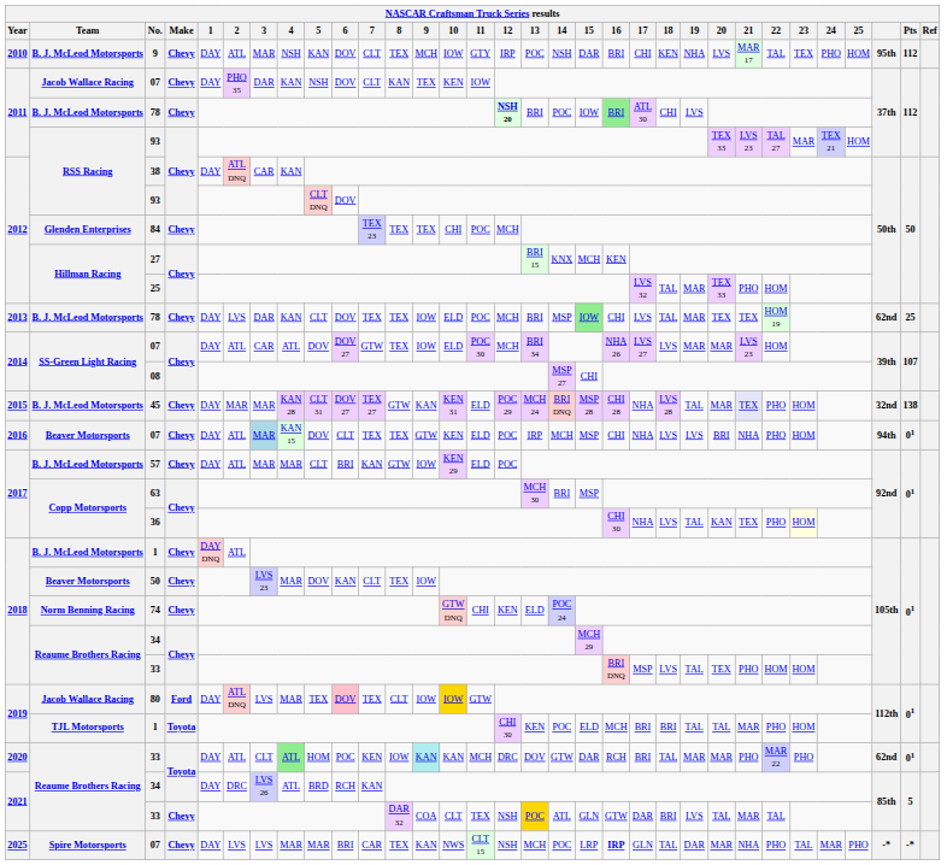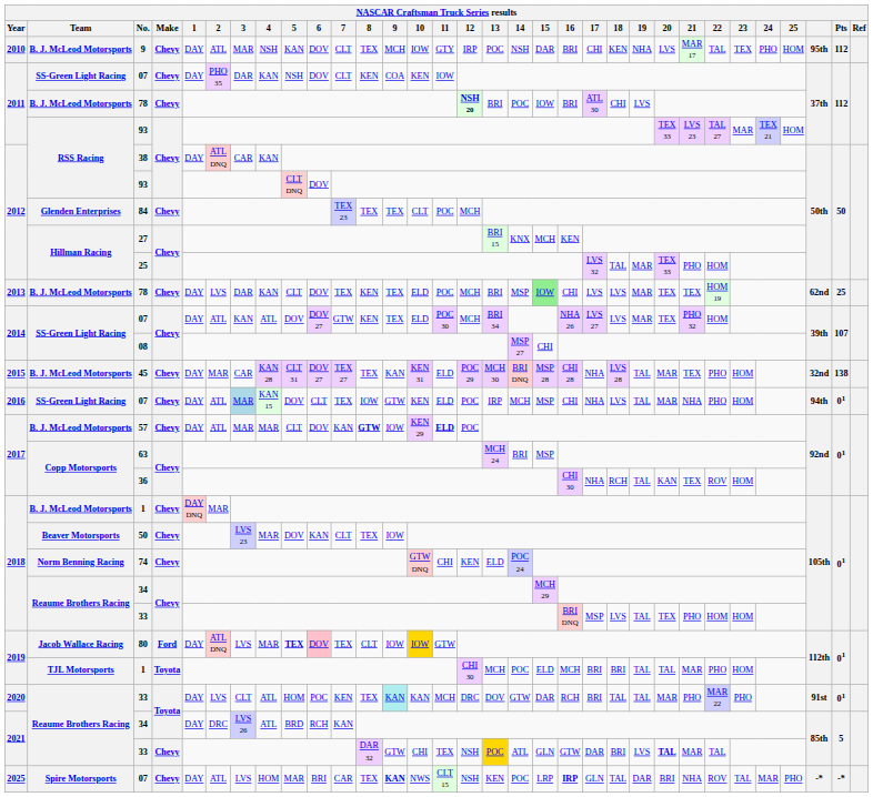 <table class="wikitable" style="text-align:center; font-size:75%">
 <tr>
 <th colspan=32><a href='#'>NASCAR Craftsman Truck Series</a> results</th>
 </tr>
 <tr>
 <th>Year</th>
 <th>Team</th>
 <th>No.</th>
 <th>Make</th>
 <th>1</th>
 <th>2</th>
 <th>3</th>
 <th>4</th>
 <th>5</th>
 <th>6</th>
 <th>7</th>
 <th>8</th>
 <th>9</th>
 <th>10</th>
 <th>11</th>
 <th>12</th>
 <th>13</th>
 <th>14</th>
 <th>15</th>
 <th>16</th>
 <th>17</th>
 <th>18</th>
 <th>19</th>
 <th>20</th>
 <th>21</th>
 <th>22</th>
 <th>23</th>
 <th>24</th>
 <th>25</th>
 <th></th>
 <th>Pts</th>
 <th>Ref</th>
 </tr>
 <tr>
 <th><a href='#'>2010</a></th>
 <th><a href='#'>B. J. McLeod Motorsports</a></th>
 <th>9</th>
 <th><a href='#'>Chevy</a></th>
 <td><a href='#'>DAY</a></td>
 <td><a href='#'>ATL</a></td>
 <td><a href='#'>MAR</a></td>
 <td><a href='#'>NSH</a></td>
 <td><a href='#'>KAN</a></td>
 <td><a href='#'>DOV</a></td>
 <td><a href='#'>CLT</a></td>
 <td><a href='#'>TEX</a></td>
 <td><a href='#'>MCH</a></td>
 <td><a href='#'>IOW</a></td>
 <td><a href='#'>GTY</a></td>
 <td><a href='#'>IRP</a></td>
 <td><a href='#'>POC</a></td>
 <td><a href='#'>NSH</a></td>
 <td><a href='#'>DAR</a></td>
 <td><a href='#'>BRI</a></td>
 <td><a href='#'>CHI</a></td>
 <td><a href='#'>KEN</a></td>
 <td><a href='#'>NHA</a></td>
 <td><a href='#'>LVS</a></td>
 <td style="background:#DFFFDF;"><a href='#'>MAR</a><br><small>17</small></td>
 <td><a href='#'>TAL</a></td>
 <td><a href='#'>TEX</a></td>
 <td><a href='#'>PHO</a></td>
 <td><a href='#'>HOM</a></td>
 <th>95th</th>
 <th>112</th>
 <th></th>
 </tr>
 <tr>
 <th rowspan=3><a href='#'>2011</a></th>
-<th><a href='#'>Jacob Wallace Racing</a></th>
+<th><a href='#'>SS-Green Light Racing</a></th>
 <th>07</th>
 <th><a href='#'>Chevy</a></th>
 <td><a href='#'>DAY</a></td>
 <td style="background:#EFCFFF;"><a href='#'>PHO</a><br><small>35</small></td>
 <td><a href='#'>DAR</a></td>
 <td><a href='#'>KAN</a></td>
 <td><a href='#'>NSH</a></td>
 <td><a href='#'>DOV</a></td>
 <td><a href='#'>CLT</a></td>
-<td><a href='#'>KAN</a></td>
-<td><a href='#'>TEX</a></td>
+<td><a href='#'>KEN</a></td>
+<td><a href='#'>COA</a></td>
 <td><a href='#'>KEN</a></td>
 <td><a href='#'>IOW</a></td>
 <td colspan=14></td>
 <th rowspan=3>37th</th>
 <th rowspan=3>112</th>
 <th rowspan=3></th>
 </tr>
 <tr>
 <th><a href='#'>B. J. McLeod Motorsports</a></th>
 <th>78</th>
 <th><a href='#'>Chevy</a></th>
 <td colspan=11></td>
 <td style="background:#DFFFDF;"><strong><a href='#'>NSH</a><br><small>20</small></strong></td>
 <td><a href='#'>BRI</a></td>
 <td><a href='#'>POC</a></td>
 <td><a href='#'>IOW</a></td>
-<td style="background: lightgreen;"><a href='#'>BRI</a></td>
+<td><a href='#'>BRI</a></td>
 <td style="background:#EFCFFF;"><a href='#'>ATL</a><br><small>30</small></td>
 <td><a href='#'>CHI</a></td>
 <td><a href='#'>LVS</a></td>
 <td colspan=6></td>
 </tr>
 <tr>
 <th rowspan=3><a href='#'>RSS Racing</a></th>
 <th>93</th>
 <th rowspan=3><a href='#'>Chevy</a></th>
 <td colspan=19></td>
 <td style="background:#EFCFFF;"><a href='#'>TEX</a><br><small>33</small></td>
 <td style="background:#EFCFFF;"><a href='#'>LVS</a><br><small>23</small></td>
 <td style="background:#EFCFFF;"><a href='#'>TAL</a><br><small>27</small></td>
 <td><a href='#'>MAR</a></td>
 <td style="background:#CFCFFF;"><a href='#'>TEX</a><br><small>21</small></td>
 <td><a href='#'>HOM</a></td>
 </tr>
 <tr>
 <th rowspan=5><a href='#'>2012</a></th>
 <th>38</th>
 <td><a href='#'>DAY</a></td>
 <td style="background:#FFCFCF;"><a href='#'>ATL</a><br><small>DNQ</small></td>
 <td><a href='#'>CAR</a></td>
 <td><a href='#'>KAN</a></td>
 <td colspan=21></td>
 <th rowspan=5>50th</th>
 <th rowspan=5>50</th>
 <th rowspan=5></th>
 </tr>
 <tr>
 <th>93</th>
 <td colspan=4></td>
 <td style="background:#FFCFCF;"><a href='#'>CLT</a><br><small>DNQ</small></td>
 <td><a href='#'>DOV</a></td>
 <td colspan=19></td>
 </tr>
 <tr>
 <th><a href='#'>Glenden Enterprises</a></th>
 <th>84</th>
 <th><a href='#'>Chevy</a></th>
 <td colspan=6></td>
 <td style="background:#CFCFFF;"><a href='#'>TEX</a><br><small>23</small></td>
 <td><a href='#'>TEX</a></td>
 <td><a href='#'>TEX</a></td>
-<td><a href='#'>CHI</a></td>
+<td><a href='#'>CLT</a></td>
 <td><a href='#'>POC</a></td>
 <td><a href='#'>MCH</a></td>
 <td colspan=13></td>
 </tr>
 <tr>
 <th rowspan=2><a href='#'>Hillman Racing</a></th>
 <th>27</th>
 <th rowspan=2><a href='#'>Chevy</a></th>
 <td colspan=12></td>
 <td style="background:#DFFFDF;"><a href='#'>BRI</a><br><small>15</small></td>
 <td><a href='#'>KNX</a></td>
 <td><a href='#'>MCH</a></td>
 <td><a href='#'>KEN</a></td>
 <td colspan=9></td>
 </tr>
 <tr>
 <th>25</th>
 <td colspan=16></td>
 <td style="background:#EFCFFF;"><a href='#'>LVS</a><br><small>32</small></td>
 <td><a href='#'>TAL</a></td>
 <td><a href='#'>MAR</a></td>
 <td style="background:#EFCFFF;"><a href='#'>TEX</a><br><small>33</small></td>
 <td><a href='#'>PHO</a></td>
 <td><a href='#'>HOM</a></td>
 <td colspan=3></td>
 </tr>
 <tr>
 <th><a href='#'>2013</a></th>
 <th><a href='#'>B. J. McLeod Motorsports</a></th>
 <th>78</th>
 <th><a href='#'>Chevy</a></th>
 <td><a href='#'>DAY</a></td>
 <td><a href='#'>LVS</a></td>
 <td><a href='#'>DAR</a></td>
 <td><a href='#'>KAN</a></td>
 <td><a href='#'>CLT</a></td>
 <td><a href='#'>DOV</a></td>
 <td><a href='#'>TEX</a></td>
+<td><a href='#'>KEN</a></td>
 <td><a href='#'>TEX</a></td>
-<td><a href='#'>IOW</a></td>
 <td><a href='#'>ELD</a></td>
 <td><a href='#'>POC</a></td>
 <td><a href='#'>MCH</a></td>
 <td><a href='#'>BRI</a></td>
 <td><a href='#'>MSP</a></td>
 <td style="background: lightgreen;"><a href='#'>IOW</a></td>
 <td><a href='#'>CHI</a></td>
 <td><a href='#'>LVS</a></td>
-<td><a href='#'>TAL</a></td>
+<td><a href='#'>LVS</a></td>
 <td><a href='#'>MAR</a></td>
 <td><a href='#'>TEX</a></td>
 <td><a href='#'>TEX</a></td>
 <td style="background:#DFFFDF;"><a href='#'>HOM</a><br><small>19</small></td>
 <td colspan=3></td>
 <th>62nd</th>
 <th>25</th>
 <th></th>
 </tr>
 <tr>
 <th rowspan=2><a href='#'>2014</a></th>
 <th rowspan=2><a href='#'>SS-Green Light Racing</a></th>
 <th>07</th>
 <th rowspan=2><a href='#'>Chevy</a></th>
 <td><a href='#'>DAY</a></td>
 <td><a href='#'>ATL</a></td>
-<td><a href='#'>CAR</a></td>
+<td><a href='#'>KAN</a></td>
 <td><a href='#'>ATL</a></td>
 <td><a href='#'>DOV</a></td>
 <td style="background:#EFCFFF;"><a href='#'>DOV</a><br><small>27</small></td>
 <td><a href='#'>GTW</a></td>
+<td><a href='#'>KEN</a></td>
 <td><a href='#'>TEX</a></td>
-<td><a href='#'>IOW</a></td>
 <td><a href='#'>ELD</a></td>
 <td style="background:#EFCFFF;"><a href='#'>POC</a><br><small>30</small></td>
 <td><a href='#'>MCH</a></td>
 <td style="background:#EFCFFF;"><a href='#'>BRI</a><br><small>34</small></td>
 <td colspan=2></td>
 <td style="background:#EFCFFF;"><a href='#'>NHA</a><br><small>26</small></td>
 <td style="background:#EFCFFF;"><a href='#'>LVS</a><br><small>27</small></td>
 <td><a href='#'>LVS</a></td>
 <td><a href='#'>MAR</a></td>
-<td><a href='#'>MAR</a></td>
-<td style="background:#EFCFFF;"><a href='#'>LVS</a><br><small>23</small></td>
+<td><a href='#'>TEX</a></td>
+<td style="background:#EFCFFF;"><a href='#'>PHO</a><br><small>32</small></td>
 <td><a href='#'>HOM</a></td>
 <td colspan=3></td>
 <th rowspan=2>39th</th>
 <th rowspan=2>107</th>
 <th rowspan=2></th>
 </tr>
 <tr>
 <th>08</th>
 <td colspan=13></td>
 <td style="background:#EFCFFF;"><a href='#'>MSP</a><br><small>27</small></td>
 <td><a href='#'>CHI</a></td>
 <td colspan=10></td>
 </tr>
 <tr>
 <th><a href='#'>2015</a></th>
 <th><a href='#'>B. J. McLeod Motorsports</a></th>
 <th>45</th>
 <th><a href='#'>Chevy</a></th>
 <td><a href='#'>DAY</a></td>
 <td><a href='#'>MAR</a></td>
-<td><a href='#'>MAR</a></td>
+<td><a href='#'>CAR</a></td>
 <td style="background:#EFCFFF;"><a href='#'>KAN</a><br><small>28</small></td>
 <td style="background:#EFCFFF;"><a href='#'>CLT</a><br><small>31</small></td>
 <td style="background:#EFCFFF;"><a href='#'>DOV</a><br><small>27</small></td>
 <td style="background:#EFCFFF;"><a href='#'>TEX</a><br><small>27</small></td>
-<td><a href='#'>GTW</a></td>
+<td><a href='#'>TEX</a></td>
 <td><a href='#'>KAN</a></td>
 <td style="background:#EFCFFF;"><a href='#'>KEN</a><br><small>31</small></td>
 <td><a href='#'>ELD</a></td>
 <td style="background:#EFCFFF;"><a href='#'>POC</a><br><small>29</small></td>
-<td style="background:#EFCFFF;"><a href='#'>MCH</a><br><small>24</small></td>
+<td style="background:#EFCFFF;"><a href='#'>MCH</a><br><small>30</small></td>
 <td style="background:#FFCFCF;"><a href='#'>BRI</a><br><small>DNQ</small></td>
 <td style="background:#EFCFFF;"><a href='#'>MSP</a><br><small>28</small></td>
 <td style="background:#EFCFFF;"><a href='#'>CHI</a><br><small>28</small></td>
 <td><a href='#'>NHA</a></td>
 <td style="background:#EFCFFF;"><a href='#'>LVS</a><br><small>28</small></td>
 <td><a href='#'>TAL</a></td>
 <td><a href='#'>MAR</a></td>
-<td style="background: lavender;"><a href='#'>TEX</a></td>
+<td><a href='#'>TEX</a></td>
 <td><a href='#'>PHO</a></td>
 <td><a href='#'>HOM</a></td>
 <td colspan=2></td>
 <th>32nd</th>
 <th>138</th>
 <th></th>
 </tr>
 <tr>
 <th><a href='#'>2016</a></th>
-<th><a href='#'>Beaver Motorsports</a></th>
+<th><a href='#'>SS-Green Light Racing</a></th>
 <th>07</th>
 <th><a href='#'>Chevy</a></th>
 <td><a href='#'>DAY</a></td>
 <td><a href='#'>ATL</a></td>
 <td style="background: lightblue;"><a href='#'>MAR</a></td>
 <td style="background:#DFFFDF;"><a href='#'>KAN</a><br><small>15</small></td>
 <td><a href='#'>DOV</a></td>
 <td><a href='#'>CLT</a></td>
 <td><a href='#'>TEX</a></td>
-<td><a href='#'>TEX</a></td>
+<td><a href='#'>IOW</a></td>
 <td><a href='#'>GTW</a></td>
 <td><a href='#'>KEN</a></td>
 <td><a href='#'>ELD</a></td>
 <td><a href='#'>POC</a></td>
 <td><a href='#'>IRP</a></td>
 <td><a href='#'>MCH</a></td>
 <td><a href='#'>MSP</a></td>
 <td><a href='#'>CHI</a></td>
 <td><a href='#'>NHA</a></td>
 <td><a href='#'>LVS</a></td>
-<td><a href='#'>LVS</a></td>
-<td><a href='#'>BRI</a></td>
+<td><a href='#'>TAL</a></td>
+<td><a href='#'>MAR</a></td>
 <td><a href='#'>NHA</a></td>
 <td><a href='#'>PHO</a></td>
 <td><a href='#'>HOM</a></td>
 <td colspan=2></td>
 <th>94th</th>
 <th>0<sup>1</sup></th>
 <th></th>
 </tr>
 <tr>
 <th rowspan=3><a href='#'>2017</a></th>
 <th><a href='#'>B. J. McLeod Motorsports</a></th>
 <th>57</th>
 <th><a href='#'>Chevy</a></th>
 <td><a href='#'>DAY</a></td>
 <td><a href='#'>ATL</a></td>
 <td><a href='#'>MAR</a></td>
 <td><a href='#'>MAR</a></td>
 <td><a href='#'>CLT</a></td>
-<td><a href='#'>BRI</a></td>
+<td><a href='#'>DOV</a></td>
 <td><a href='#'>KAN</a></td>
-<td><a href='#'>GTW</a></td>
+<td><strong><a href='#'>GTW</a></strong></td>
 <td><a href='#'>IOW</a></td>
 <td style="background:#EFCFFF;"><a href='#'>KEN</a><br><small>29</small></td>
-<td><a href='#'>ELD</a></td>
+<td><strong><a href='#'>ELD</a></strong></td>
 <td><a href='#'>POC</a></td>
 <td colspan=13></td>
 <th rowspan=3>92nd</th>
 <th rowspan=3>0<sup>1</sup></th>
 <th rowspan=3></th>
 </tr>
 <tr>
 <th rowspan=2><a href='#'>Copp Motorsports</a></th>
 <th>63</th>
 <th rowspan=2><a href='#'>Chevy</a></th>
 <td colspan=12></td>
-<td style="background:#EFCFFF;"><a href='#'>MCH</a><br><small>30</small></td>
+<td style="background:#EFCFFF;"><a href='#'>MCH</a><br><small>24</small></td>
 <td><a href='#'>BRI</a></td>
 <td><a href='#'>MSP</a></td>
 <td colspan=10></td>
 </tr>
 <tr>
 <th>36</th>
 <td colspan=15></td>
 <td style="background:#EFCFFF;"><a href='#'>CHI</a><br><small>30</small></td>
 <td><a href='#'>NHA</a></td>
-<td><a href='#'>LVS</a></td>
+<td><a href='#'>RCH</a></td>
 <td><a href='#'>TAL</a></td>
 <td><a href='#'>KAN</a></td>
 <td><a href='#'>TEX</a></td>
-<td><a href='#'>PHO</a></td>
-<td style="background: lightyellow;"><a href='#'>HOM</a></td>
+<td><a href='#'>ROV</a></td>
+<td><a href='#'>HOM</a></td>
 <td colspan=2></td>
 </tr>
 <tr>
 <th rowspan=5><a href='#'>2018</a></th>
 <th><a href='#'>B. J. McLeod Motorsports</a></th>
 <th>1</th>
 <th><a href='#'>Chevy</a></th>
 <td style="background:#FFCFCF;"><a href='#'>DAY</a><br><small>DNQ</small></td>
-<td><a href='#'>ATL</a></td>
+<td><a href='#'>MAR</a></td>
 <td colspan=23></td>
 <th rowspan=5>105th</th>
 <th rowspan=5>0<sup>1</sup></th>
 <th rowspan=5></th>
 </tr>
 <tr>
 <th><a href='#'>Beaver Motorsports</a></th>
 <th>50</th>
 <th><a href='#'>Chevy</a></th>
 <td colspan=2></td>
 <td style="background:#CFCFFF;"><a href='#'>LVS</a><br><small>23</small></td>
 <td><a href='#'>MAR</a></td>
 <td><a href='#'>DOV</a></td>
 <td><a href='#'>KAN</a></td>
 <td><a href='#'>CLT</a></td>
 <td><a href='#'>TEX</a></td>
 <td><a href='#'>IOW</a></td>
 <td colspan=16></td>
 </tr>
 <tr>
 <th><a href='#'>Norm Benning Racing</a></th>
 <th>74</th>
 <th><a href='#'>Chevy</a></th>
 <td colspan=9></td>
 <td style="background:#FFCFCF;"><a href='#'>GTW</a><br><small>DNQ</small></td>
 <td><a href='#'>CHI</a></td>
 <td><a href='#'>KEN</a></td>
 <td><a href='#'>ELD</a></td>
 <td style="background:#CFCFFF;"><a href='#'>POC</a><br><small>24</small></td>
 <td colspan=11></td>
 </tr>
 <tr>
 <th rowspan=2><a href='#'>Reaume Brothers Racing</a></th>
 <th>34</th>
 <th rowspan=2><a href='#'>Chevy</a></th>
 <td colspan=14></td>
 <td style="background:#EFCFFF;"><a href='#'>MCH</a><br><small>29</small></td>
 <td colspan=10></td>
 </tr>
 <tr>
 <th>33</th>
 <td colspan=15></td>
 <td style="background:#FFCFCF;"><a href='#'>BRI</a><br><small>DNQ</small></td>
 <td><a href='#'>MSP</a></td>
 <td><a href='#'>LVS</a></td>
 <td><a href='#'>TAL</a></td>
 <td><a href='#'>TEX</a></td>
 <td><a href='#'>PHO</a></td>
 <td><a href='#'>HOM</a></td>
 <td><a href='#'>HOM</a></td>
 <td colspan=2></td>
 </tr>
 <tr>
 <th rowspan=2><a href='#'>2019</a></th>
 <th><a href='#'>Jacob Wallace Racing</a></th>
 <th>80</th>
 <th><a href='#'>Ford</a></th>
 <td><a href='#'>DAY</a></td>
 <td style="background:#FFCFCF;"><a href='#'>ATL</a><br><small>DNQ</small></td>
 <td><a href='#'>LVS</a></td>
 <td><a href='#'>MAR</a></td>
-<td><a href='#'>TEX</a></td>
+<td><strong><a href='#'>TEX</a></strong></td>
 <td style="background: pink;"><a href='#'>DOV</a></td>
 <td><a href='#'>TEX</a></td>
 <td><a href='#'>CLT</a></td>
 <td><a href='#'>IOW</a></td>
 <td style="background: gold;"><a href='#'>IOW</a></td>
 <td><a href='#'>GTW</a></td>
 <td colspan=14></td>
 <th rowspan=2>112th</th>
 <th rowspan=2>0<sup>1</sup></th>
 <th rowspan=2></th>
 </tr>
 <tr>
 <th><a href='#'>TJL Motorsports</a></th>
 <th>1</th>
 <th><a href='#'>Toyota</a></th>
 <td colspan=11></td>
 <td style="background:#EFCFFF;"><a href='#'>CHI</a><br><small>30</small></td>
-<td><a href='#'>KEN</a></td>
+<td><a href='#'>MCH</a></td>
 <td><a href='#'>POC</a></td>
 <td><a href='#'>ELD</a></td>
 <td><a href='#'>MCH</a></td>
 <td><a href='#'>BRI</a></td>
 <td><a href='#'>BRI</a></td>
 <td><a href='#'>TAL</a></td>
 <td><a href='#'>TAL</a></td>
 <td><a href='#'>MAR</a></td>
 <td><a href='#'>PHO</a></td>
 <td><a href='#'>HOM</a></td>
 <td colspan=2></td>
 </tr>
 <tr>
 <th><a href='#'>2020</a></th>
 <th rowspan=3><a href='#'>Reaume Brothers Racing</a></th>
 <th>33</th>
 <th rowspan=2><a href='#'>Toyota</a></th>
 <td><a href='#'>DAY</a></td>
+<td><a href='#'>LVS</a></td>
+<td><a href='#'>CLT</a></td>
 <td><a href='#'>ATL</a></td>
-<td><a href='#'>CLT</a></td>
-<td style="background: lightgreen;"><a href='#'>ATL</a></td>
 <td><a href='#'>HOM</a></td>
 <td><a href='#'>POC</a></td>
 <td><a href='#'>KEN</a></td>
-<td><a href='#'>IOW</a></td>
+<td><a href='#'>TEX</a></td>
 <td style="background: paleturquoise;"><a href='#'>KAN</a></td>
 <td><a href='#'>KAN</a></td>
 <td><a href='#'>MCH</a></td>
 <td><a href='#'>DRC</a></td>
 <td><a href='#'>DOV</a></td>
 <td><a href='#'>GTW</a></td>
 <td><a href='#'>DAR</a></td>
 <td><a href='#'>RCH</a></td>
 <td><a href='#'>BRI</a></td>
 <td><a href='#'>TAL</a></td>
-<td><a href='#'>MAR</a></td>
+<td><a href='#'>TAL</a></td>
 <td><a href='#'>MAR</a></td>
 <td><a href='#'>PHO</a></td>
 <td style="background:#CFCFFF;"><a href='#'>MAR</a><br><small>22</small></td>
 <td><a href='#'>PHO</a></td>
 <td colspan=2></td>
-<th>62nd</th>
+<th>91st</th>
 <th>0<sup>1</sup></th>
 <th></th>
 </tr>
 <tr>
 <th rowspan=2><a href='#'>2021</a></th>
 <th>34</th>
 <td><a href='#'>DAY</a></td>
 <td><a href='#'>DRC</a></td>
 <td style="background:#CFCFFF;"><a href='#'>LVS</a><br><small>26</small></td>
 <td><a href='#'>ATL</a></td>
 <td><a href='#'>BRD</a></td>
 <td><a href='#'>RCH</a></td>
 <td><a href='#'>KAN</a></td>
 <td colspan=18></td>
 <th rowspan=2>85th</th>
 <th rowspan=2>5</th>
 <th rowspan=2></th>
 </tr>
 <tr>
 <th>33</th>
 <th><a href='#'>Chevy</a></th>
 <td colspan=7></td>
 <td style="background:#EFCFFF;"><a href='#'>DAR</a><br><small>32</small></td>
-<td><a href='#'>COA</a></td>
-<td><a href='#'>CLT</a></td>
+<td><a href='#'>GTW</a></td>
+<td><a href='#'>CHI</a></td>
 <td><a href='#'>TEX</a></td>
 <td><a href='#'>NSH</a></td>
 <td style="background: gold;"><a href='#'>POC</a></td>
 <td><a href='#'>ATL</a></td>
 <td><a href='#'>GLN</a></td>
 <td><a href='#'>GTW</a></td>
 <td><a href='#'>DAR</a></td>
 <td><a href='#'>BRI</a></td>
 <td><a href='#'>LVS</a></td>
-<td><a href='#'>TAL</a></td>
+<td><strong><a href='#'>TAL</a></strong></td>
 <td><a href='#'>MAR</a></td>
 <td><a href='#'>TAL</a></td>
 <td colspan=3></td>
 </tr>
 <tr>
 <th><a href='#'>2025</a></th>
 <th><a href='#'>Spire Motorsports</a></th>
 <th>07</th>
 <th><a href='#'>Chevy</a></th>
 <td><a href='#'>DAY</a></td>
+<td><a href='#'>ATL</a></td>
 <td><a href='#'>LVS</a></td>
-<td><a href='#'>LVS</a></td>
-<td><a href='#'>MAR</a></td>
+<td><a href='#'>HOM</a></td>
 <td><a href='#'>MAR</a></td>
 <td><a href='#'>BRI</a></td>
 <td><a href='#'>CAR</a></td>
 <td><a href='#'>TEX</a></td>
-<td><a href='#'>KAN</a></td>
+<td><strong><a href='#'>KAN</a></strong></td>
 <td><a href='#'>NWS</a></td>
 <td style="background:#DFFFDF;"><a href='#'>CLT</a><br><small>15</small></td>
 <td><a href='#'>NSH</a></td>
-<td><a href='#'>MCH</a></td>
+<td><a href='#'>KEN</a></td>
 <td><a href='#'>POC</a></td>
 <td><a href='#'>LRP</a></td>
 <td><strong><a href='#'>IRP</a></strong></td>
 <td><a href='#'>GLN</a></td>
 <td><a href='#'>TAL</a></td>
 <td><a href='#'>DAR</a></td>
-<td><a href='#'>MAR</a></td>
+<td><a href='#'>BRI</a></td>
 <td><a href='#'>NHA</a></td>
-<td><a href='#'>PHO</a></td>
+<td><a href='#'>ROV</a></td>
 <td><a href='#'>TAL</a></td>
 <td><a href='#'>MAR</a></td>
 <td><a href='#'>PHO</a></td>
 <th>-*</th>
 <th>-*</th>
 <th></th>
 </tr>
 </table>
